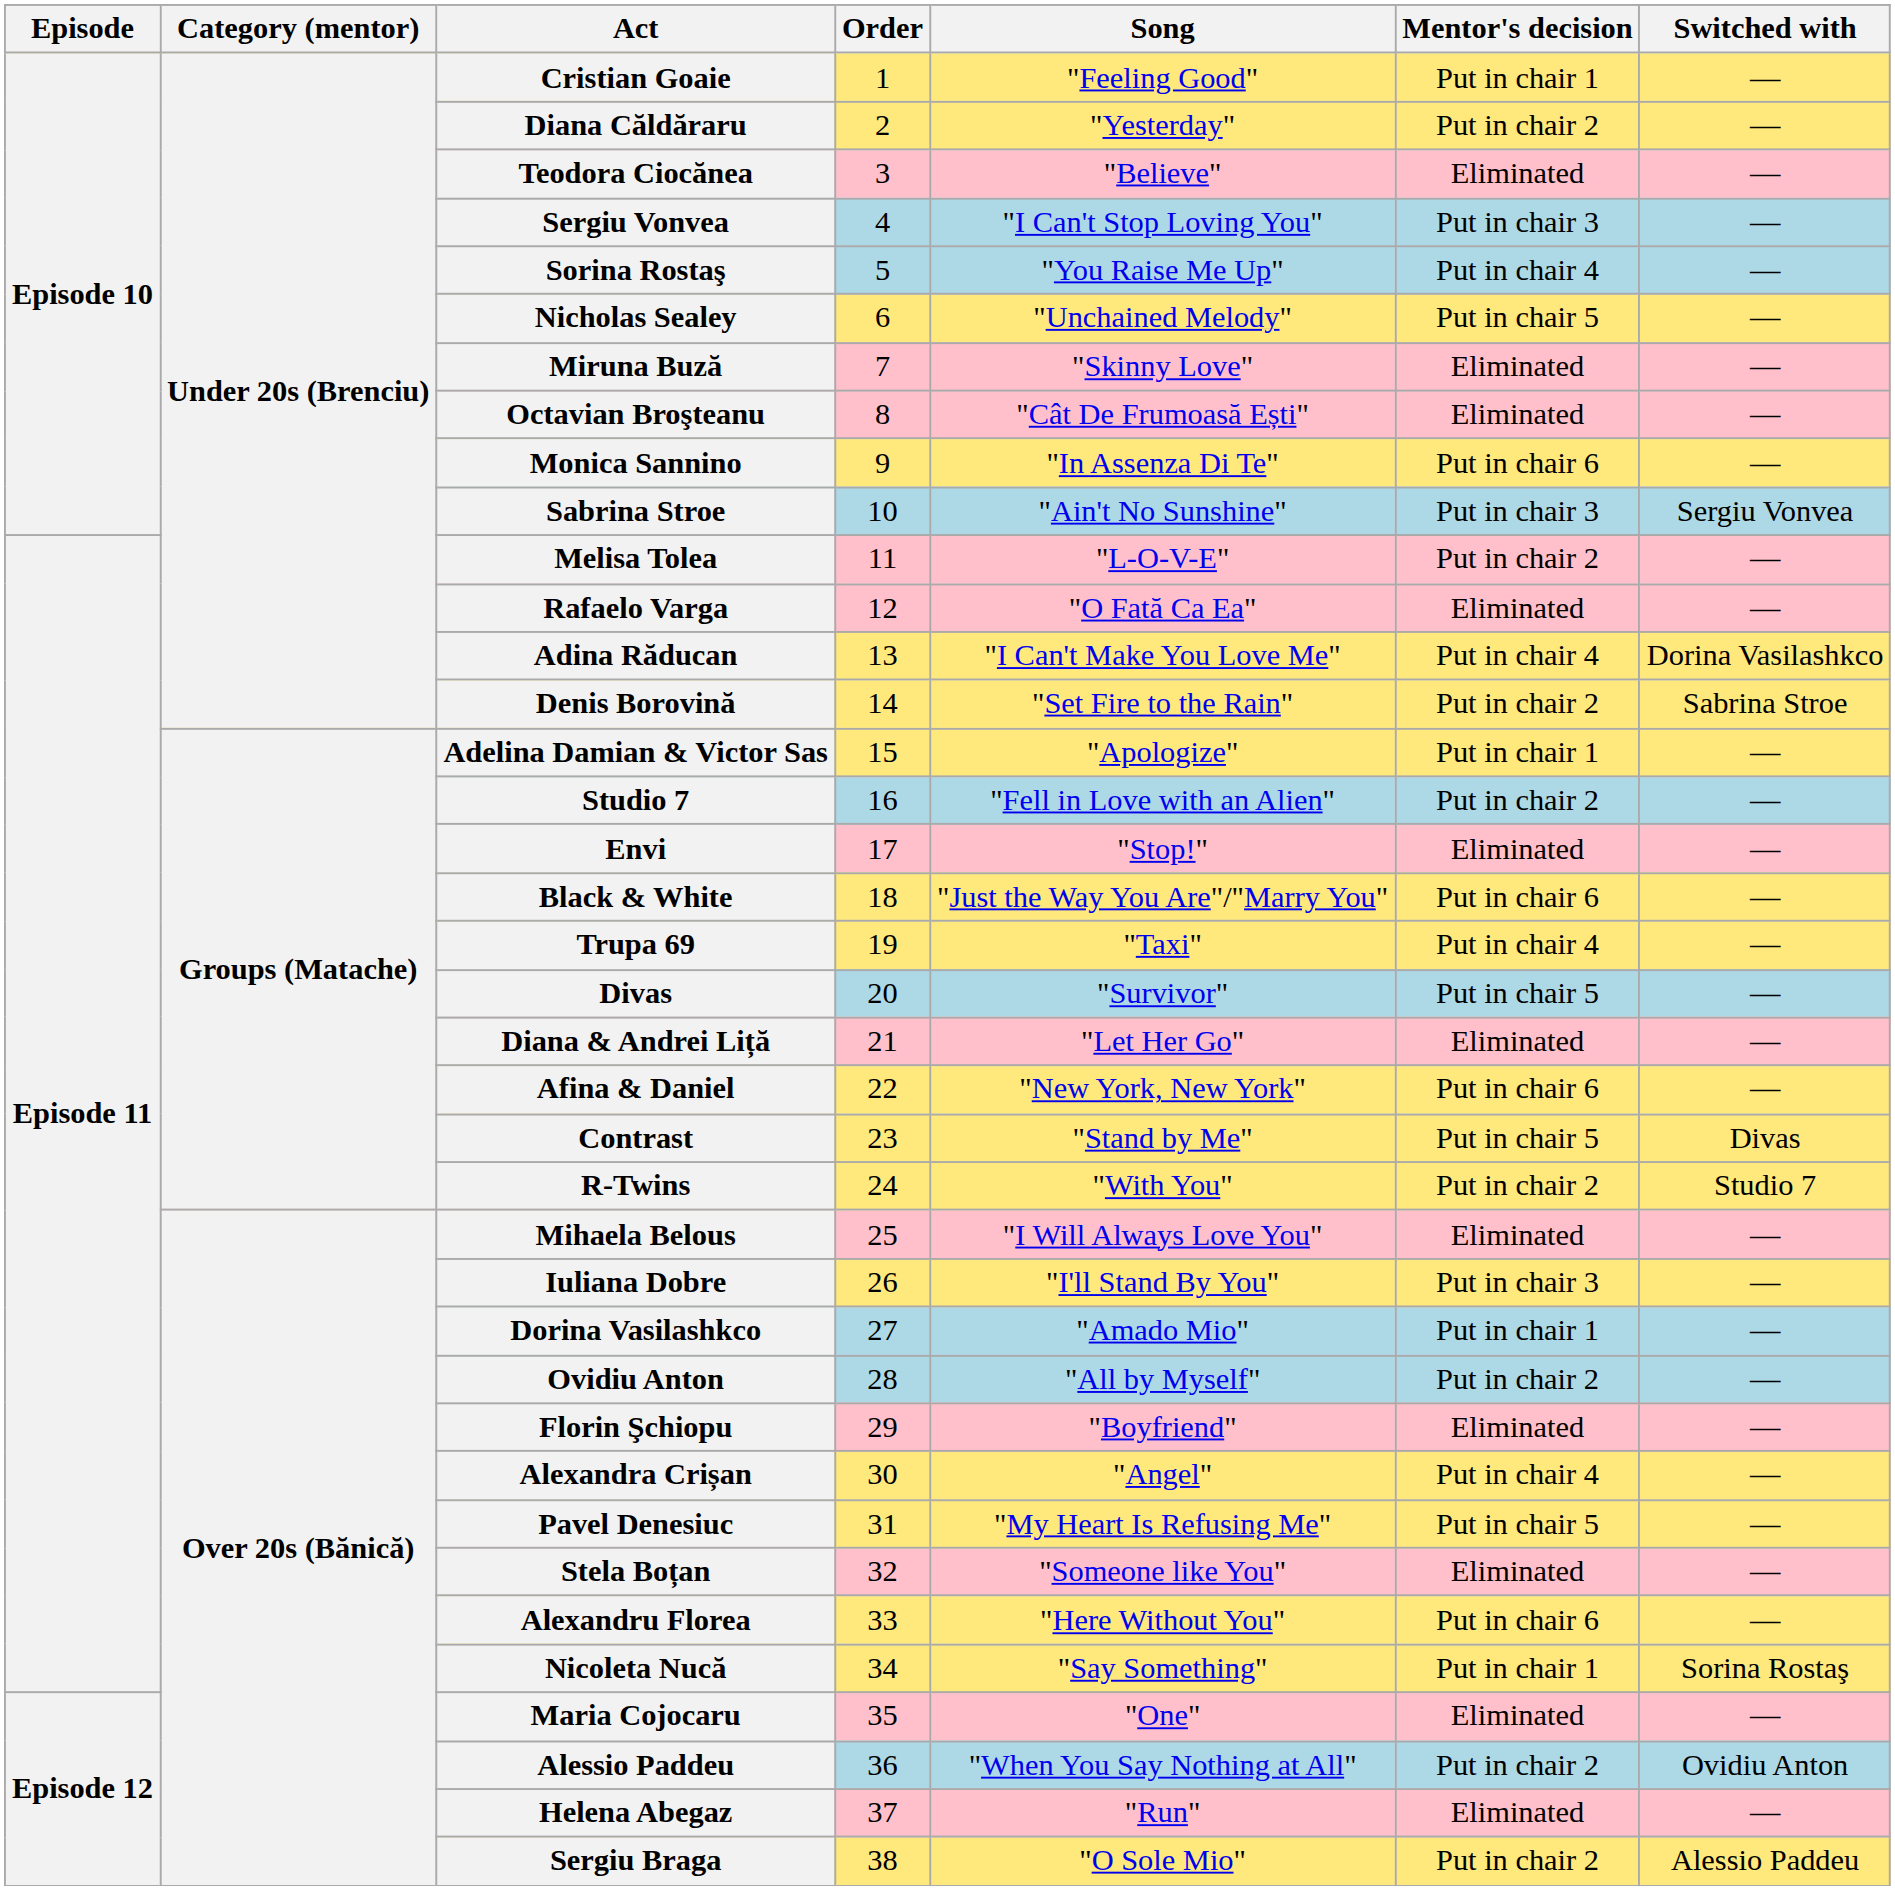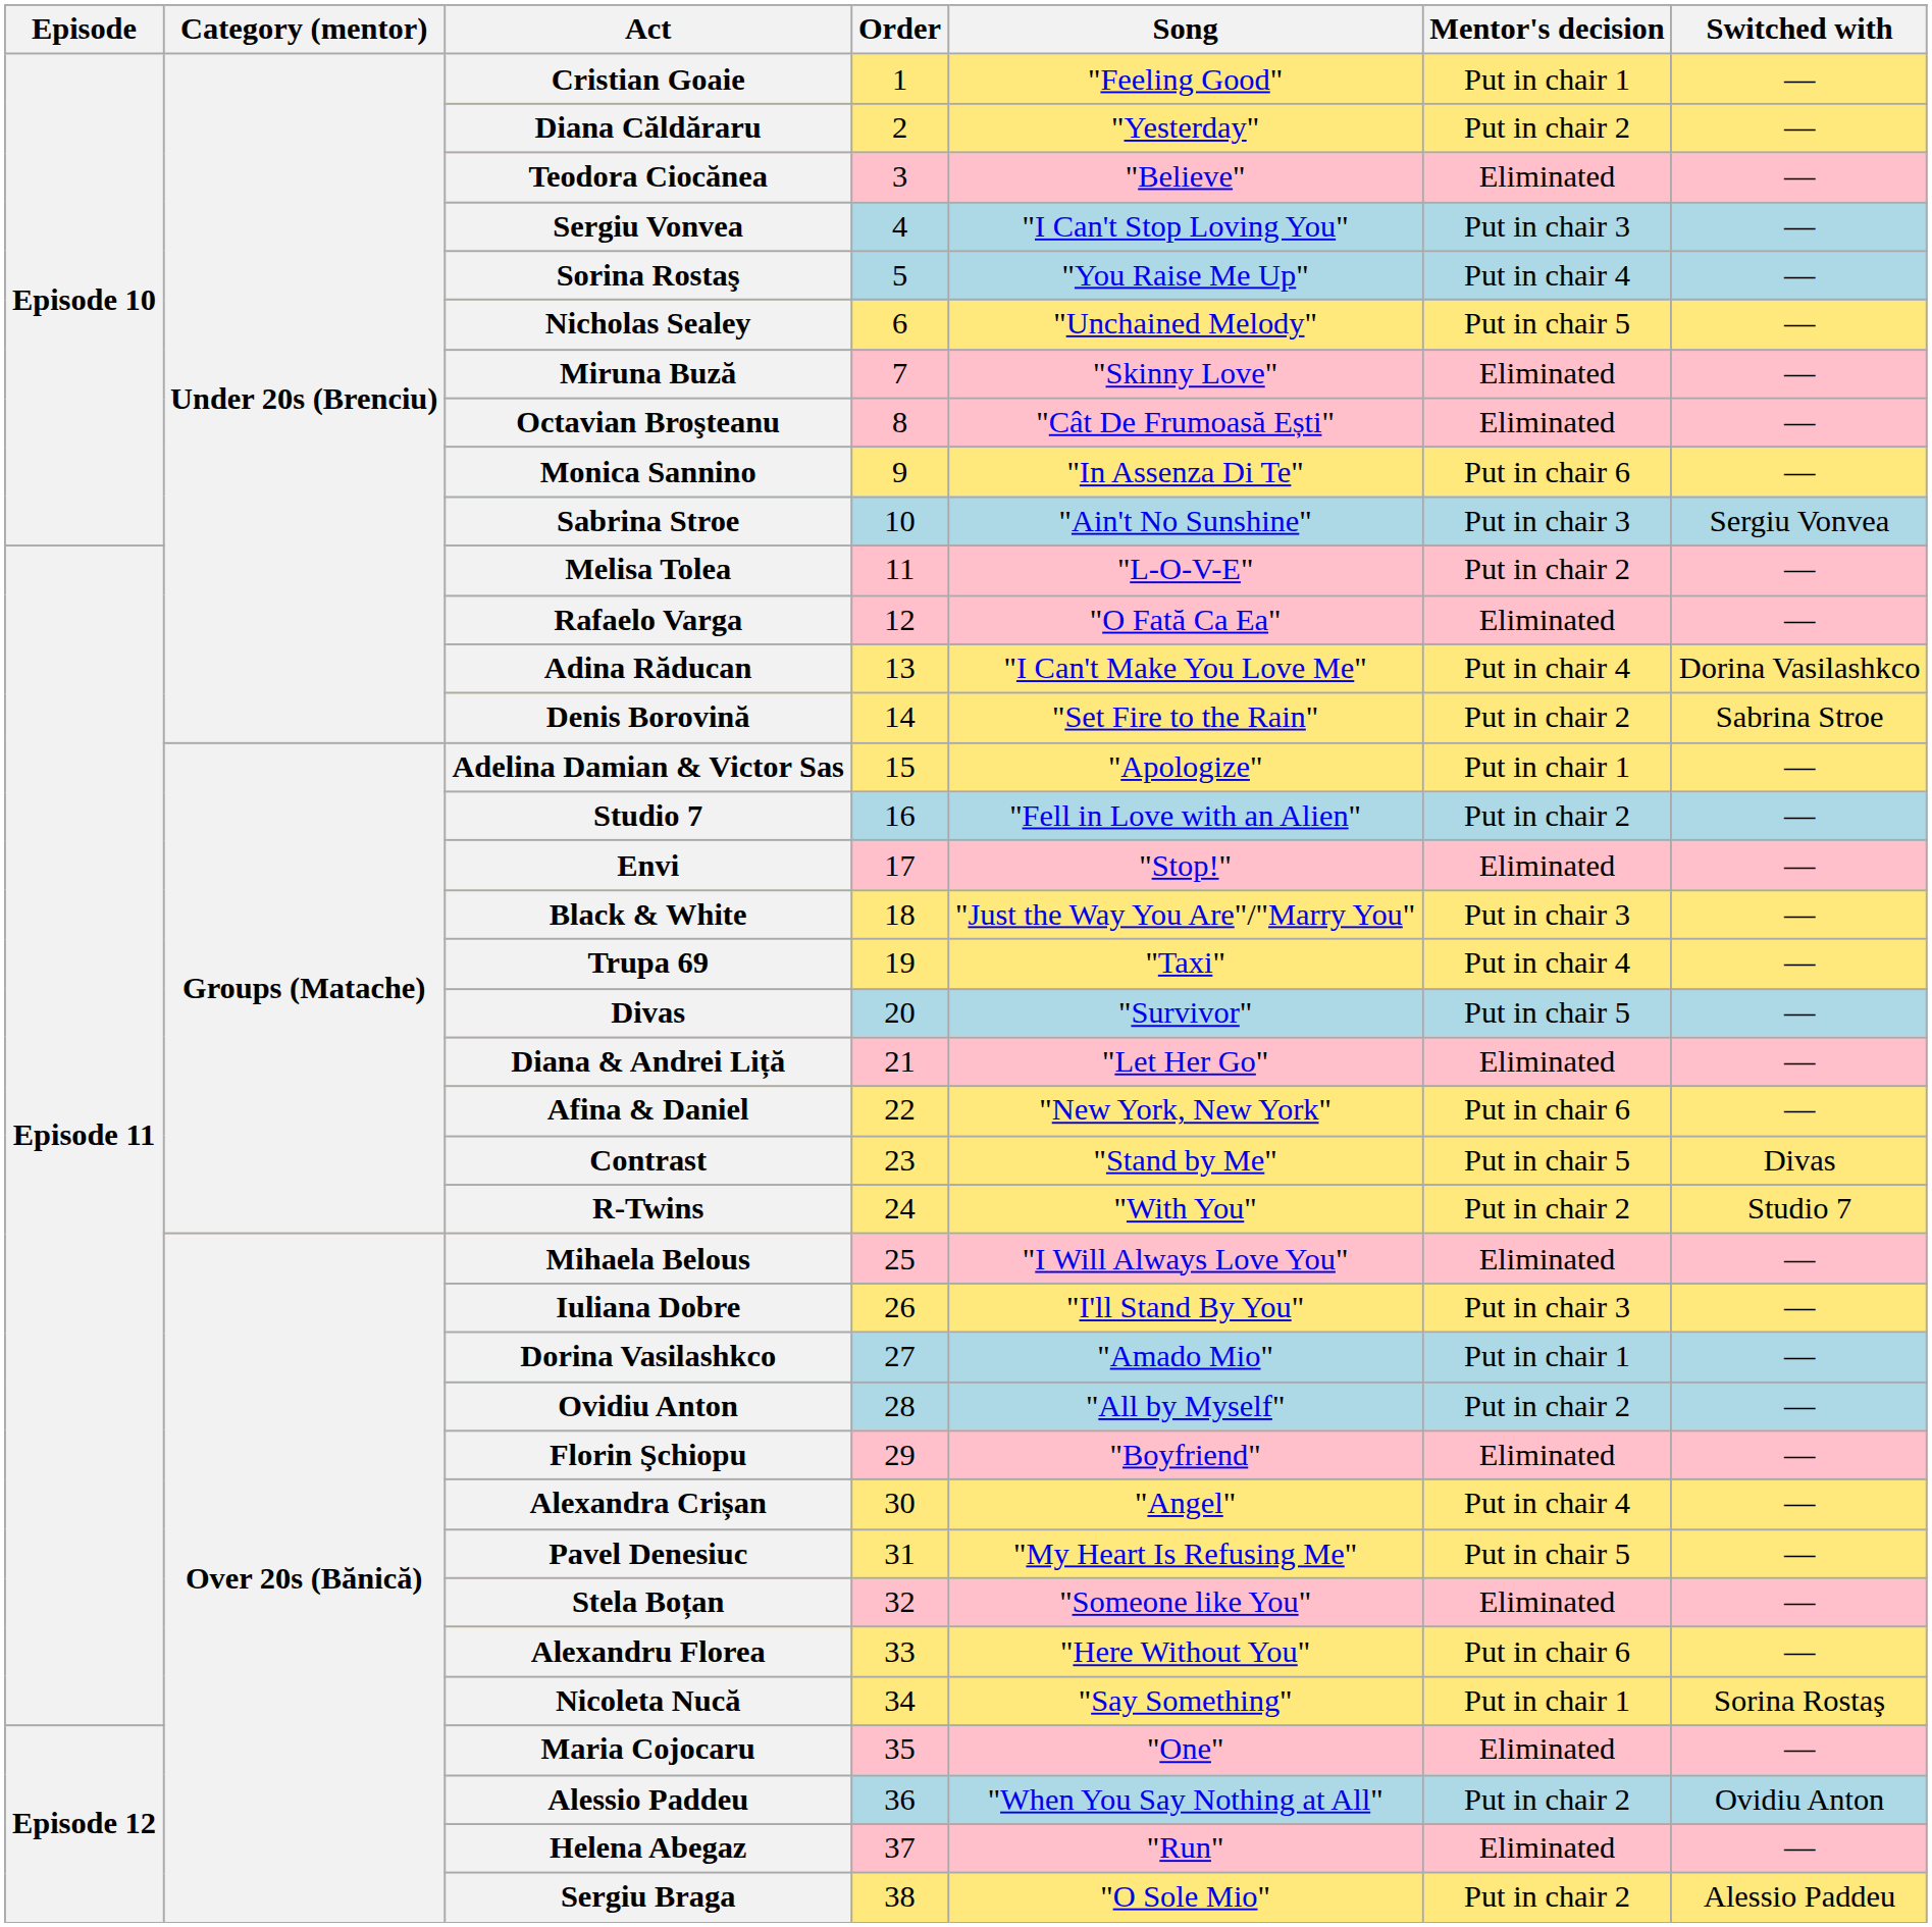 <table class="wikitable plainrowheaders" style="text-align: center;">
 <tr>
 <th scope="col">Episode</th>
 <th>Category (mentor)</th>
 <th>Act</th>
 <th>Order</th>
 <th>Song</th>
 <th>Mentor's decision</th>
 <th>Switched with</th>
 </tr>
 <tr bgcolor=#FFE87C>
 <th rowspan=10>Episode 10 <br></th>
 <th rowspan=14>Under 20s (Brenciu)</th>
 <th scope="row">Cristian Goaie</th>
 <td>1</td>
 <td>"<a href='#'>Feeling Good</a>"</td>
 <td>Put in chair 1</td>
 <td>—</td>
 </tr>
 <tr bgcolor=#FFE87C>
 <th scope="row">Diana Căldăraru</th>
 <td>2</td>
 <td>"<a href='#'>Yesterday</a>"</td>
 <td>Put in chair 2</td>
 <td>—</td>
 </tr>
 <tr bgcolor=pink>
 <th scope="row">Teodora Ciocănea</th>
 <td>3</td>
 <td>"<a href='#'>Believe</a>"</td>
 <td>Eliminated</td>
 <td>—</td>
 </tr>
 <tr bgcolor=lightblue>
 <th scope="row">Sergiu Vonvea</th>
 <td>4</td>
 <td>"<a href='#'>I Can't Stop Loving You</a>"</td>
 <td>Put in chair 3</td>
 <td>—</td>
 </tr>
 <tr bgcolor=lightblue>
 <th scope=row>Sorina Rostaş</th>
 <td>5</td>
 <td>"<a href='#'>You Raise Me Up</a>"</td>
 <td>Put in chair 4</td>
 <td>—</td>
 </tr>
 <tr bgcolor=#FFE87C>
 <th scope=row>Nicholas Sealey</th>
 <td>6</td>
 <td>"<a href='#'>Unchained Melody</a>"</td>
 <td>Put in chair 5</td>
 <td>—</td>
 </tr>
 <tr bgcolor=pink>
 <th scope=row>Miruna Buză</th>
 <td>7</td>
 <td>"<a href='#'>Skinny Love</a>"</td>
 <td>Eliminated</td>
 <td>—</td>
 </tr>
 <tr bgcolor=pink>
 <th scope=row>Octavian Broşteanu</th>
 <td>8</td>
 <td>"<a href='#'>Cât De Frumoasă Ești</a>"</td>
 <td>Eliminated</td>
 <td>—</td>
 </tr>
 <tr bgcolor=#FFE87C>
 <th scope=row>Monica Sannino</th>
 <td>9</td>
 <td>"<a href='#'>In Assenza Di Te</a>"</td>
 <td>Put in chair 6</td>
 <td>—</td>
 </tr>
 <tr bgcolor=lightblue>
 <th scope=row>Sabrina Stroe</th>
 <td>10</td>
 <td>"<a href='#'>Ain't No Sunshine</a>"</td>
 <td>Put in chair 3</td>
 <td>Sergiu Vonvea</td>
 </tr>
 <tr bgcolor=pink>
 <th rowspan=24>Episode 11 <br></th>
 <th scope=row>Melisa Tolea</th>
 <td>11</td>
 <td>"<a href='#'>L-O-V-E</a>"</td>
 <td>Put in chair 2</td>
 <td>—</td>
 </tr>
 <tr bgcolor=pink>
 <th scope=row>Rafaelo Varga</th>
 <td>12</td>
 <td>"<a href='#'>O Fată Ca Ea</a>"</td>
 <td>Eliminated</td>
 <td>—</td>
 </tr>
 <tr bgcolor=#FFE87C>
 <th scope=row>Adina Răducan</th>
 <td>13</td>
 <td>"<a href='#'>I Can't Make You Love Me</a>"</td>
 <td>Put in chair 4</td>
 <td>Dorina Vasilashkco</td>
 </tr>
 <tr bgcolor=#FFE87C>
 <th scope=row>Denis Borovină</th>
 <td>14</td>
 <td>"<a href='#'>Set Fire to the Rain</a>"</td>
 <td>Put in chair 2</td>
 <td>Sabrina Stroe</td>
 </tr>
 <tr bgcolor=#FFE87C>
 <th rowspan=10>Groups (Matache)</th>
 <th scope=row>Adelina Damian & Victor Sas</th>
 <td>15</td>
 <td>"<a href='#'>Apologize</a>"</td>
 <td>Put in chair 1</td>
 <td>—</td>
 </tr>
 <tr bgcolor=lightblue>
 <th scope=row>Studio 7</th>
 <td>16</td>
 <td>"<a href='#'>Fell in Love with an Alien</a>"</td>
 <td>Put in chair 2</td>
 <td>—</td>
 </tr>
 <tr bgcolor=pink>
 <th scope=row>Envi</th>
 <td>17</td>
 <td>"<a href='#'>Stop!</a>"</td>
 <td>Eliminated</td>
 <td>—</td>
 </tr>
 <tr bgcolor=#FFE87C>
 <th scope=row>Black & White</th>
 <td>18</td>
 <td>"<a href='#'>Just the Way You Are</a>"/"<a href='#'>Marry You</a>"</td>
-<td>Put in chair 6</td>
+<td>Put in chair 3</td>
 <td>—</td>
 </tr>
 <tr bgcolor=#FFE87C>
 <th scope=row>Trupa 69</th>
 <td>19</td>
 <td>"<a href='#'>Taxi</a>"</td>
 <td>Put in chair 4</td>
 <td>—</td>
 </tr>
 <tr bgcolor=lightblue>
 <th scope=row>Divas</th>
 <td>20</td>
 <td>"<a href='#'>Survivor</a>"</td>
 <td>Put in chair 5</td>
 <td>—</td>
 </tr>
 <tr bgcolor=pink>
 <th scope=row>Diana & Andrei Liță</th>
 <td>21</td>
 <td>"<a href='#'>Let Her Go</a>"</td>
 <td>Eliminated</td>
 <td>—</td>
 </tr>
 <tr bgcolor=#FFE87C>
 <th scope=row>Afina & Daniel </th>
 <td>22</td>
 <td>"<a href='#'>New York, New York</a>" </td>
 <td>Put in chair 6</td>
 <td>—</td>
 </tr>
 <tr bgcolor=#FFE87C>
 <th scope=row>Contrast</th>
 <td>23</td>
 <td>"<a href='#'>Stand by Me</a>"</td>
 <td>Put in chair 5</td>
 <td>Divas</td>
 </tr>
 <tr bgcolor=#FFE87C>
 <th scope=row>R-Twins</th>
 <td>24</td>
 <td>"<a href='#'>With You</a>"</td>
 <td>Put in chair 2</td>
 <td>Studio 7</td>
 </tr>
 <tr bgcolor=pink>
 <th rowspan=14>Over 20s (Bănică)</th>
 <th scope=row>Mihaela Belous</th>
 <td>25</td>
 <td>"<a href='#'>I Will Always Love You</a>"</td>
 <td>Eliminated</td>
 <td>—</td>
 </tr>
 <tr bgcolor=#FFE87C>
 <th scope=row>Iuliana Dobre</th>
 <td>26</td>
 <td>"<a href='#'>I'll Stand By You</a>"</td>
 <td>Put in chair 3</td>
 <td>—</td>
 </tr>
 <tr bgcolor=lightblue>
 <th scope=row>Dorina Vasilashkco</th>
 <td>27</td>
 <td>"<a href='#'>Amado Mio</a>"</td>
 <td>Put in chair 1</td>
 <td>—</td>
 </tr>
 <tr bgcolor=lightblue>
 <th scope=row>Ovidiu Anton</th>
 <td>28</td>
 <td>"<a href='#'>All by Myself</a>"</td>
 <td>Put in chair 2</td>
 <td>—</td>
 </tr>
 <tr bgcolor=pink>
 <th scope=row>Florin Şchiopu</th>
 <td>29</td>
 <td>"<a href='#'>Boyfriend</a>"</td>
 <td>Eliminated</td>
 <td>—</td>
 </tr>
 <tr bgcolor=#FFE87C>
 <th scope=row>Alexandra Crișan</th>
 <td>30</td>
 <td>"<a href='#'>Angel</a>"</td>
 <td>Put in chair 4</td>
 <td>—</td>
 </tr>
 <tr bgcolor=#FFE87C>
 <th scope=row>Pavel Denesiuc</th>
 <td>31</td>
 <td>"<a href='#'>My Heart Is Refusing Me</a>"</td>
 <td>Put in chair 5</td>
 <td>—</td>
 </tr>
 <tr bgcolor=pink>
 <th scope=row>Stela Boțan</th>
 <td>32</td>
 <td>"<a href='#'>Someone like You</a>"</td>
 <td>Eliminated</td>
 <td>—</td>
 </tr>
 <tr bgcolor=#FFE87C>
 <th scope=row>Alexandru Florea</th>
 <td>33</td>
 <td>"<a href='#'>Here Without You</a>"</td>
 <td>Put in chair 6</td>
 <td>—</td>
 </tr>
 <tr bgcolor=#FFE87C>
 <th scope=row>Nicoleta Nucă</th>
 <td>34</td>
 <td>"<a href='#'>Say Something</a>"</td>
 <td>Put in chair 1</td>
 <td>Sorina Rostaş</td>
 </tr>
 <tr bgcolor=pink>
 <th rowspan=4>Episode 12 <br></th>
 <th scope=row>Maria Cojocaru</th>
 <td>35</td>
 <td>"<a href='#'>One</a>"</td>
 <td>Eliminated</td>
 <td>—</td>
 </tr>
 <tr bgcolor=lightblue>
 <th scope=row>Alessio Paddeu</th>
 <td>36</td>
 <td>"<a href='#'>When You Say Nothing at All</a>"</td>
 <td>Put in chair 2</td>
 <td>Ovidiu Anton</td>
 </tr>
 <tr bgcolor=pink>
 <th scope=row>Helena Abegaz</th>
 <td>37</td>
 <td>"<a href='#'>Run</a>"</td>
 <td>Eliminated</td>
 <td>—</td>
 </tr>
 <tr bgcolor=#FFE87C>
 <th scope=row>Sergiu Braga</th>
 <td>38</td>
 <td>"<a href='#'>O Sole Mio</a>"</td>
 <td>Put in chair 2</td>
 <td>Alessio Paddeu</td>
 </tr>
 </table>
